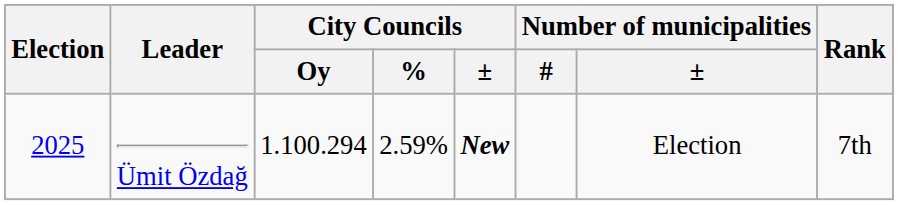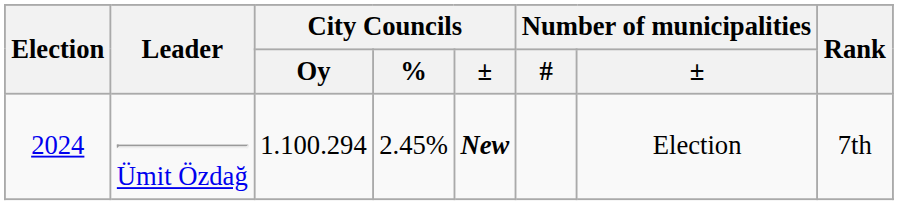 <table class="wikitable" style="text-align:center; font-size:90%;">
 <tr>
 <th rowspan="2">Election</th>
 <th rowspan="2">Leader</th>
 <th colspan="3">City Councils</th>
 <th colspan="2">Number of municipalities</th>
 <th rowspan="2">Rank</th>
 </tr>
 <tr>
 <th>Oy</th>
 <th>%</th>
 <th>±</th>
 <th>#</th>
 <th>±</th>
 </tr>
 <tr>
-<td><a href='#'>2025</a></td>
+<td><a href='#'>2024</a></td>
 <td><br><hr><a href='#'>Ümit Özdağ</a></td>
 <td>1.100.294</td>
-<td>2.59%</td>
+<td>2.45%</td>
 <td><strong><em>New</em></strong></td>
 <td></td>
 <td>Election</td>
 <td>7th</td>
 </tr>
 </table>
